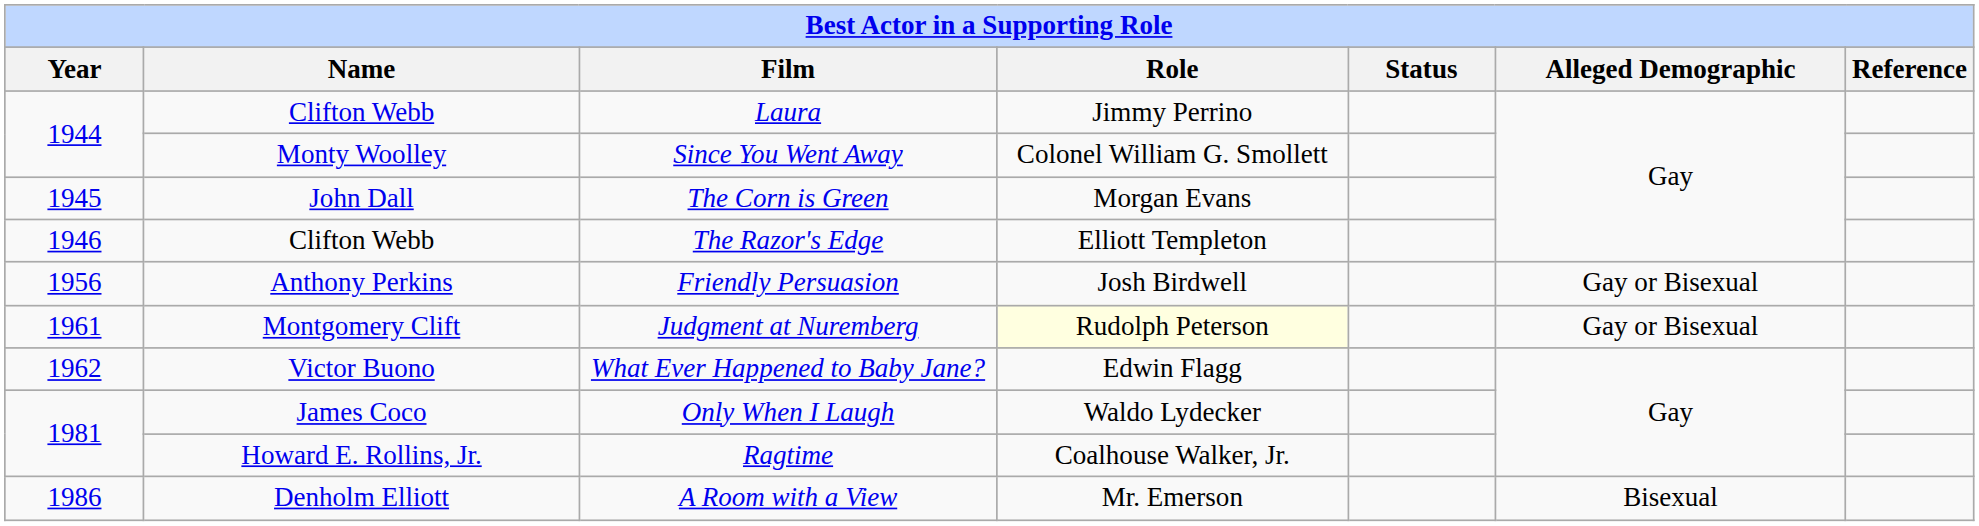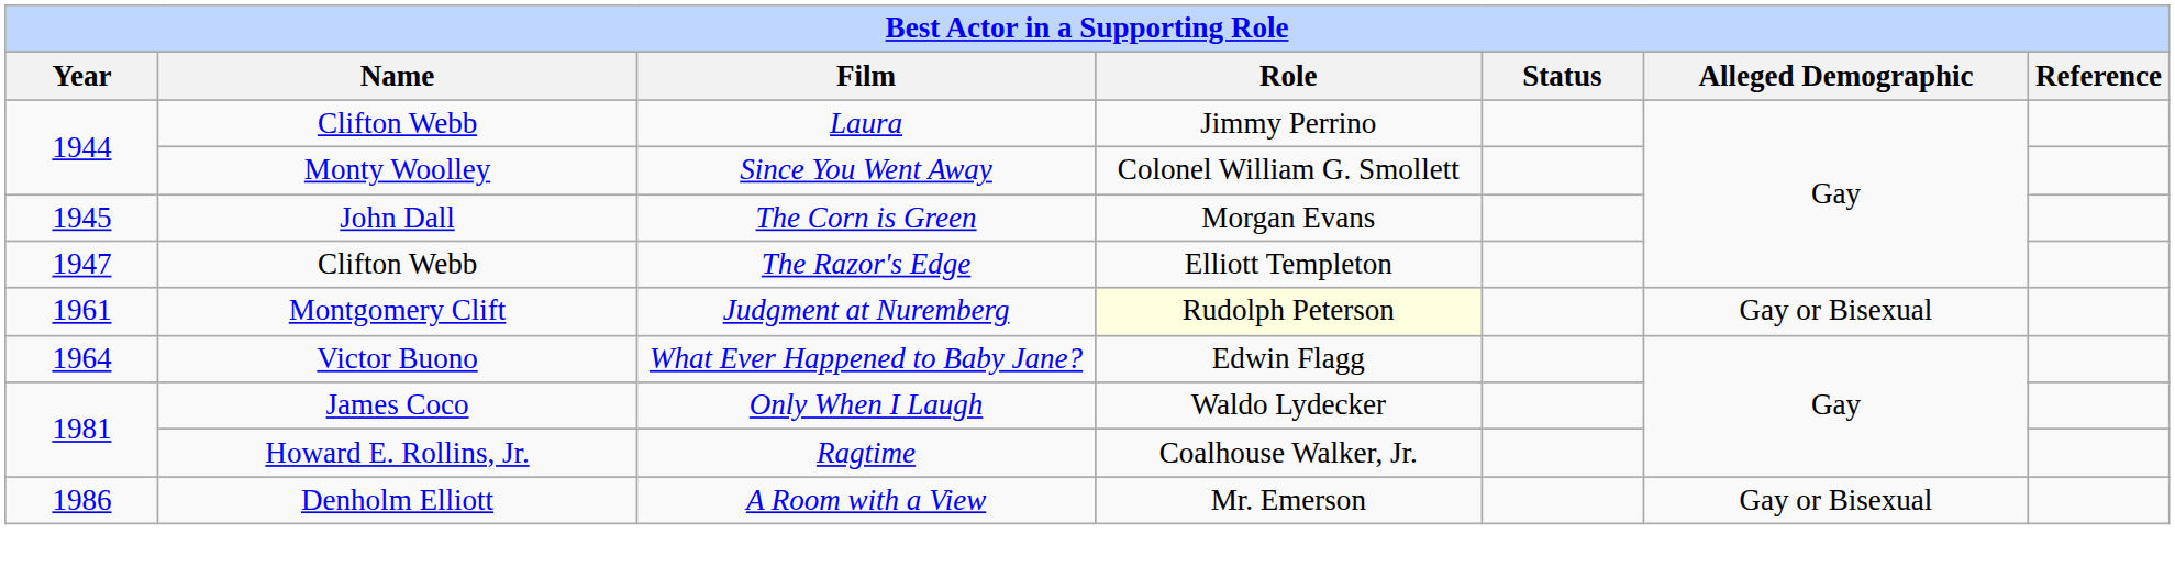 <table class="wikitable" style="text-align: center">
 <tr style="background:#bfd7ff;">
 <td colspan="7" style="text-align:center;"><strong><a href='#'>Best Actor in a Supporting Role</a></strong></td>
 </tr>
 <tr style="background:#ebft5ff;">
 <th style="width:075px;">Year</th>
 <th style="width:250px;">Name</th>
 <th style="width:240px;">Film</th>
 <th style="width:200px;">Role</th>
 <th style="width:080px;">Status</th>
 <th style="width:200px;">Alleged Demographic</th>
 <th style="width:50px;">Reference</th>
 </tr>
 <tr>
 <td rowspan="2"><a href='#'>1944</a></td>
 <td><a href='#'>Clifton Webb</a></td>
 <td><em><a href='#'>Laura</a></em></td>
 <td>Jimmy Perrino</td>
 <td></td>
 <td rowspan="4">Gay</td>
 <td></td>
 </tr>
 <tr>
 <td><a href='#'>Monty Woolley</a></td>
 <td><em><a href='#'>Since You Went Away</a></em></td>
 <td>Colonel William G. Smollett</td>
 <td></td>
 <td></td>
 </tr>
 <tr>
 <td><a href='#'>1945</a></td>
 <td><a href='#'>John Dall</a></td>
 <td><em><a href='#'>The Corn is Green</a></em></td>
 <td>Morgan Evans</td>
 <td></td>
 <td></td>
 </tr>
 <tr>
-<td><a href='#'>1946</a></td>
+<td><a href='#'>1947</a></td>
 <td>Clifton Webb</td>
 <td><em><a href='#'>The Razor's Edge</a></em></td>
 <td>Elliott Templeton</td>
 <td></td>
-<td></td>
-</tr>
-<tr>
-<td><a href='#'>1956</a></td>
-<td><a href='#'>Anthony Perkins</a></td>
-<td><em><a href='#'>Friendly Persuasion</a></em></td>
-<td>Josh Birdwell</td>
-<td></td>
-<td>Gay or Bisexual</td>
 <td></td>
 </tr>
 <tr>
 <td><a href='#'>1961</a></td>
 <td><a href='#'>Montgomery Clift</a></td>
 <td><em><a href='#'>Judgment at Nuremberg</a></em></td>
 <td style="background: lightyellow;">Rudolph Peterson</td>
 <td></td>
 <td>Gay or Bisexual</td>
 <td></td>
 </tr>
 <tr>
-<td><a href='#'>1962</a></td>
+<td><a href='#'>1964</a></td>
 <td><a href='#'>Victor Buono</a></td>
 <td><em><a href='#'>What Ever Happened to Baby Jane?</a></em></td>
 <td>Edwin Flagg</td>
 <td></td>
 <td rowspan="3">Gay</td>
 <td></td>
 </tr>
 <tr>
 <td rowspan="2"><a href='#'>1981</a></td>
 <td><a href='#'>James Coco</a></td>
 <td><em><a href='#'>Only When I Laugh</a></em></td>
 <td>Waldo Lydecker</td>
 <td></td>
 <td></td>
 </tr>
 <tr>
 <td><a href='#'>Howard E. Rollins, Jr.</a></td>
 <td><em><a href='#'>Ragtime</a></em></td>
 <td>Coalhouse Walker, Jr.</td>
 <td></td>
 <td></td>
 </tr>
 <tr>
 <td><a href='#'>1986</a></td>
 <td><a href='#'>Denholm Elliott</a></td>
 <td><em><a href='#'>A Room with a View</a></em></td>
 <td>Mr. Emerson</td>
 <td></td>
-<td>Bisexual</td>
+<td>Gay or Bisexual</td>
 <td></td>
 </tr>
 </table>
